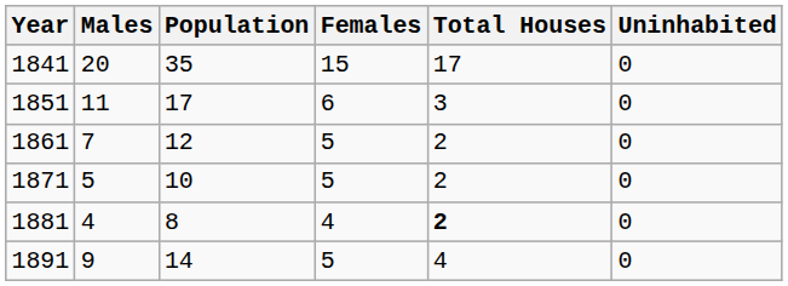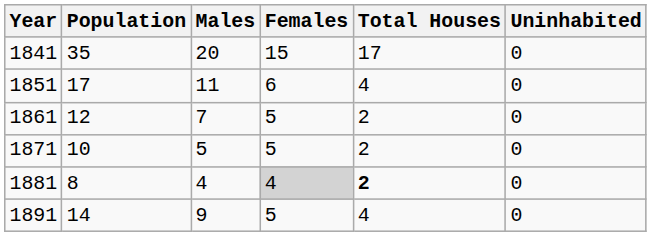 <table class="wikitable">
 <tr>
 <th>Year</th>
+<th>Population</th>
 <th>Males</th>
-<th>Population</th>
 <th>Females</th>
 <th>Total Houses</th>
 <th>Uninhabited</th>
 </tr>
 <tr>
 <td>1841</td>
+<td>35</td>
 <td>20</td>
-<td>35</td>
 <td>15</td>
 <td>17</td>
 <td>0</td>
 </tr>
 <tr>
 <td>1851</td>
+<td>17</td>
 <td>11</td>
-<td>17</td>
 <td>6</td>
-<td>3</td>
+<td>4</td>
 <td>0</td>
 </tr>
 <tr>
 <td>1861</td>
+<td>12</td>
 <td>7</td>
-<td>12</td>
 <td>5</td>
 <td>2</td>
 <td>0</td>
 </tr>
 <tr>
 <td>1871</td>
+<td>10</td>
 <td>5</td>
-<td>10</td>
 <td>5</td>
 <td>2</td>
 <td>0</td>
 </tr>
 <tr>
 <td>1881</td>
-<td>4</td>
 <td>8</td>
 <td>4</td>
+<td style="background: lightgrey;">4</td>
 <td><strong>2</strong></td>
 <td>0</td>
 </tr>
 <tr>
 <td>1891</td>
+<td>14</td>
 <td>9</td>
-<td>14</td>
 <td>5</td>
 <td>4</td>
 <td>0</td>
 </tr>
 </table>
